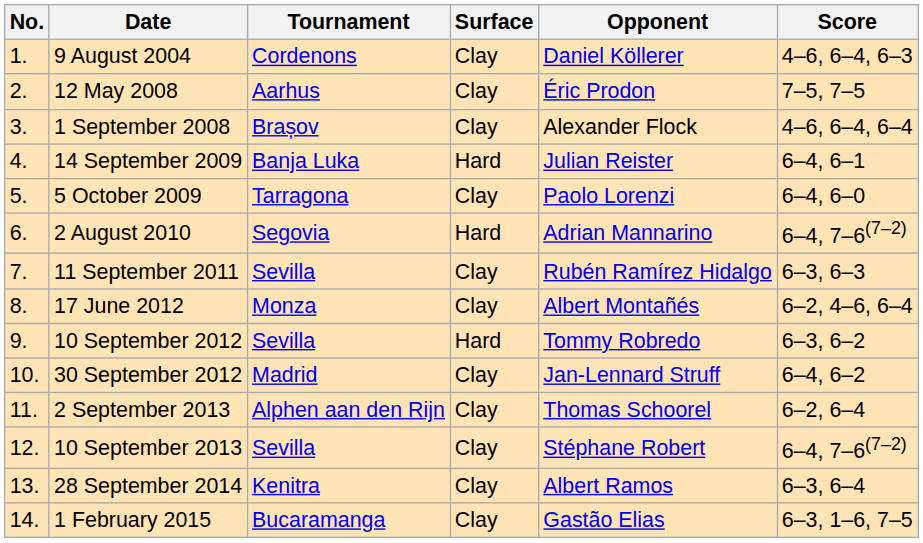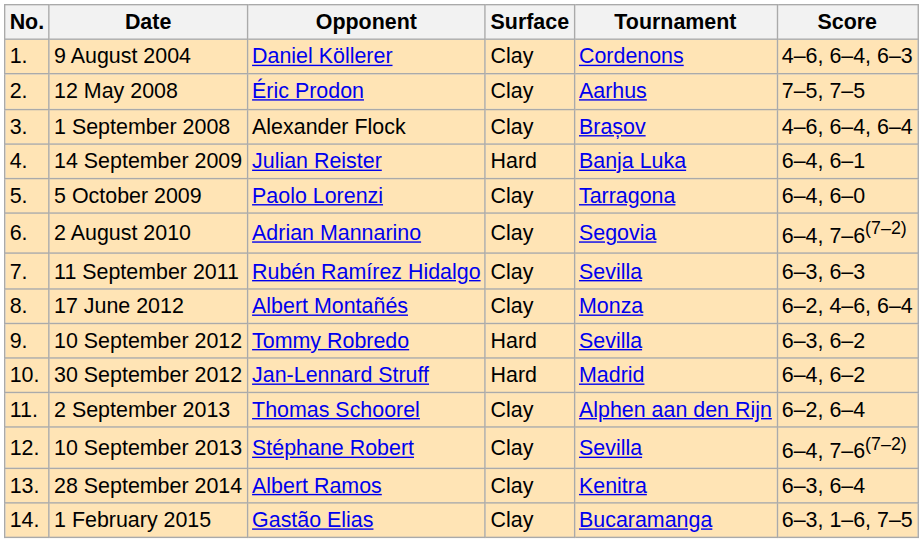 <table class=wikitable style=font-size:97%>
 <tr>
 <th>No.</th>
 <th>Date</th>
+<th>Opponent</th>
+<th>Surface</th>
 <th>Tournament</th>
-<th>Surface</th>
-<th>Opponent</th>
 <th>Score</th>
 </tr>
 <tr bgcolor=moccasin>
 <td>1.</td>
 <td>9 August 2004</td>
+<td> <a href='#'>Daniel Köllerer</a></td>
+<td>Clay</td>
 <td><a href='#'>Cordenons</a></td>
-<td>Clay</td>
-<td> <a href='#'>Daniel Köllerer</a></td>
 <td>4–6, 6–4, 6–3</td>
 </tr>
 <tr bgcolor=moccasin>
 <td>2.</td>
 <td>12 May 2008</td>
+<td> <a href='#'>Éric Prodon</a></td>
+<td>Clay</td>
 <td><a href='#'>Aarhus</a></td>
-<td>Clay</td>
-<td> <a href='#'>Éric Prodon</a></td>
 <td>7–5, 7–5</td>
 </tr>
 <tr bgcolor=moccasin>
 <td>3.</td>
 <td>1 September 2008</td>
+<td> Alexander Flock</td>
+<td>Clay</td>
 <td><a href='#'>Brașov</a></td>
-<td>Clay</td>
-<td> Alexander Flock</td>
 <td>4–6, 6–4, 6–4</td>
 </tr>
 <tr bgcolor=moccasin>
 <td>4.</td>
 <td>14 September 2009</td>
+<td> <a href='#'>Julian Reister</a></td>
+<td>Hard</td>
 <td><a href='#'>Banja Luka</a></td>
-<td>Hard</td>
-<td> <a href='#'>Julian Reister</a></td>
 <td>6–4, 6–1</td>
 </tr>
 <tr bgcolor=moccasin>
 <td>5.</td>
 <td>5 October 2009</td>
+<td> <a href='#'>Paolo Lorenzi</a></td>
+<td>Clay</td>
 <td><a href='#'>Tarragona</a></td>
-<td>Clay</td>
-<td> <a href='#'>Paolo Lorenzi</a></td>
 <td>6–4, 6–0</td>
 </tr>
 <tr bgcolor=moccasin>
 <td>6.</td>
 <td>2 August 2010</td>
+<td> <a href='#'>Adrian Mannarino</a></td>
+<td>Clay</td>
 <td><a href='#'>Segovia</a></td>
-<td>Hard</td>
-<td> <a href='#'>Adrian Mannarino</a></td>
 <td>6–4, 7–6<sup>(7–2)</sup></td>
 </tr>
 <tr bgcolor=moccasin>
 <td>7.</td>
 <td>11 September 2011</td>
+<td> <a href='#'>Rubén Ramírez Hidalgo</a></td>
+<td>Clay</td>
 <td><a href='#'>Sevilla</a></td>
-<td>Clay</td>
-<td> <a href='#'>Rubén Ramírez Hidalgo</a></td>
 <td>6–3, 6–3</td>
 </tr>
 <tr bgcolor=moccasin>
 <td>8.</td>
 <td>17 June 2012</td>
+<td> <a href='#'>Albert Montañés</a></td>
+<td>Clay</td>
 <td><a href='#'>Monza</a></td>
-<td>Clay</td>
-<td> <a href='#'>Albert Montañés</a></td>
 <td>6–2, 4–6, 6–4</td>
 </tr>
 <tr bgcolor=moccasin>
 <td>9.</td>
 <td>10 September 2012</td>
+<td> <a href='#'>Tommy Robredo</a></td>
+<td>Hard</td>
 <td><a href='#'>Sevilla</a></td>
-<td>Hard</td>
-<td> <a href='#'>Tommy Robredo</a></td>
 <td>6–3, 6–2</td>
 </tr>
 <tr bgcolor=moccasin>
 <td>10.</td>
 <td>30 September 2012</td>
+<td> <a href='#'>Jan-Lennard Struff</a></td>
+<td>Hard</td>
 <td><a href='#'>Madrid</a></td>
-<td>Clay</td>
-<td> <a href='#'>Jan-Lennard Struff</a></td>
 <td>6–4, 6–2</td>
 </tr>
 <tr bgcolor=moccasin>
 <td>11.</td>
 <td>2 September 2013</td>
+<td> <a href='#'>Thomas Schoorel</a></td>
+<td>Clay</td>
 <td><a href='#'>Alphen aan den Rijn</a></td>
-<td>Clay</td>
-<td> <a href='#'>Thomas Schoorel</a></td>
 <td>6–2, 6–4</td>
 </tr>
 <tr bgcolor=moccasin>
 <td>12.</td>
 <td>10 September 2013</td>
+<td> <a href='#'>Stéphane Robert</a></td>
+<td>Clay</td>
 <td><a href='#'>Sevilla</a></td>
-<td>Clay</td>
-<td> <a href='#'>Stéphane Robert</a></td>
 <td>6–4, 7–6<sup>(7–2)</sup></td>
 </tr>
 <tr bgcolor=moccasin>
 <td>13.</td>
 <td>28 September 2014</td>
+<td> <a href='#'>Albert Ramos</a></td>
+<td>Clay</td>
 <td><a href='#'>Kenitra</a></td>
-<td>Clay</td>
-<td> <a href='#'>Albert Ramos</a></td>
 <td>6–3, 6–4</td>
 </tr>
 <tr bgcolor=moccasin>
 <td>14.</td>
 <td>1 February 2015</td>
+<td> <a href='#'>Gastão Elias</a></td>
+<td>Clay</td>
 <td><a href='#'>Bucaramanga</a></td>
-<td>Clay</td>
-<td> <a href='#'>Gastão Elias</a></td>
 <td>6–3, 1–6, 7–5</td>
 </tr>
 </table>
